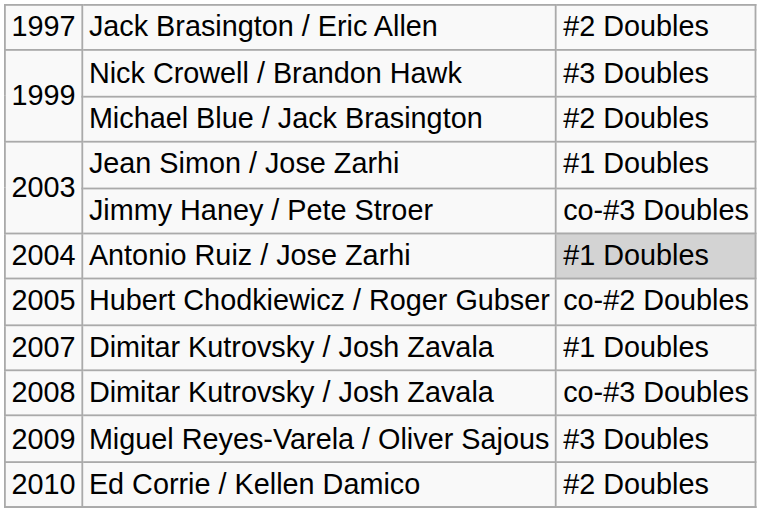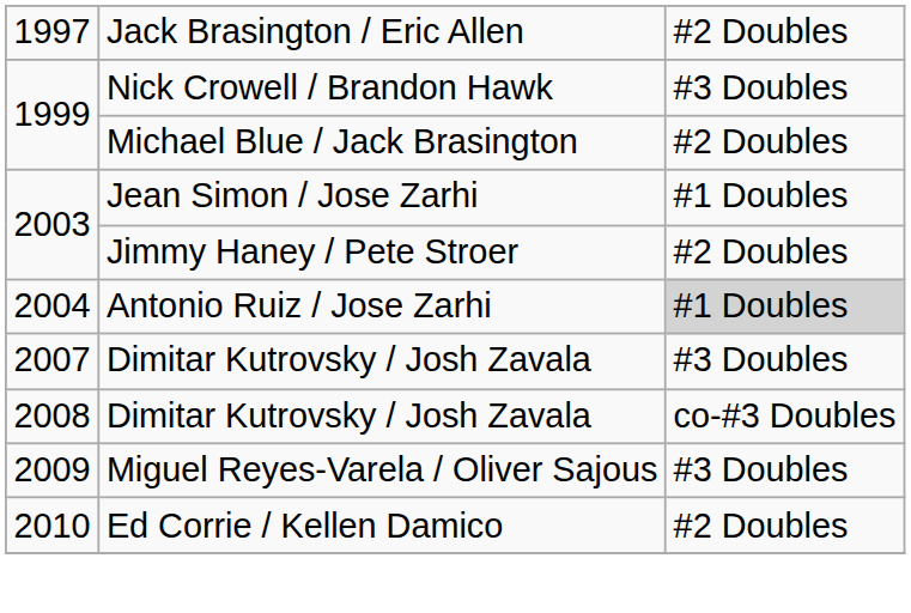 <table class="wikitable">
 <tr>
 <td>1997</td>
 <td>Jack Brasington / Eric Allen</td>
 <td>#2 Doubles</td>
 </tr>
 <tr>
 <td rowspan="2">1999</td>
 <td>Nick Crowell / Brandon Hawk</td>
 <td>#3 Doubles</td>
 </tr>
 <tr>
 <td>Michael Blue / Jack Brasington</td>
 <td>#2 Doubles</td>
 </tr>
 <tr>
 <td rowspan="2">2003</td>
 <td>Jean Simon / Jose Zarhi</td>
 <td>#1 Doubles</td>
 </tr>
 <tr>
 <td>Jimmy Haney / Pete Stroer</td>
-<td>co-#3 Doubles</td>
+<td>#2 Doubles</td>
 </tr>
 <tr>
 <td>2004</td>
 <td>Antonio Ruiz / Jose Zarhi</td>
 <td style="background: lightgrey;">#1 Doubles</td>
 </tr>
 <tr>
-<td>2005</td>
-<td>Hubert Chodkiewicz / Roger Gubser</td>
-<td>co-#2 Doubles</td>
-</tr>
-<tr>
 <td>2007</td>
 <td>Dimitar Kutrovsky / Josh Zavala</td>
-<td>#1 Doubles</td>
+<td>#3 Doubles</td>
 </tr>
 <tr>
 <td>2008</td>
 <td>Dimitar Kutrovsky / Josh Zavala</td>
 <td>co-#3 Doubles</td>
 </tr>
 <tr>
 <td>2009</td>
 <td>Miguel Reyes-Varela / Oliver Sajous</td>
 <td>#3 Doubles</td>
 </tr>
 <tr>
 <td>2010</td>
 <td>Ed Corrie / Kellen Damico</td>
 <td>#2 Doubles</td>
 </tr>
 <tr>
 </tr>
 </table>
